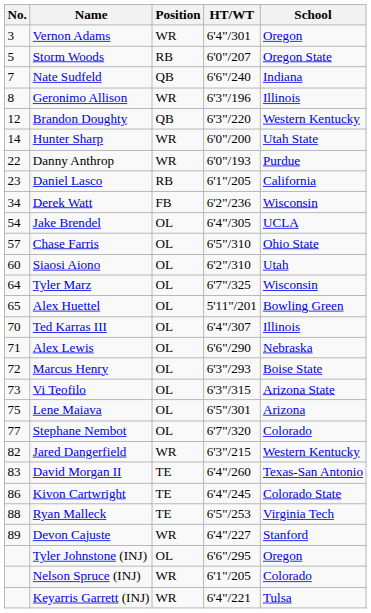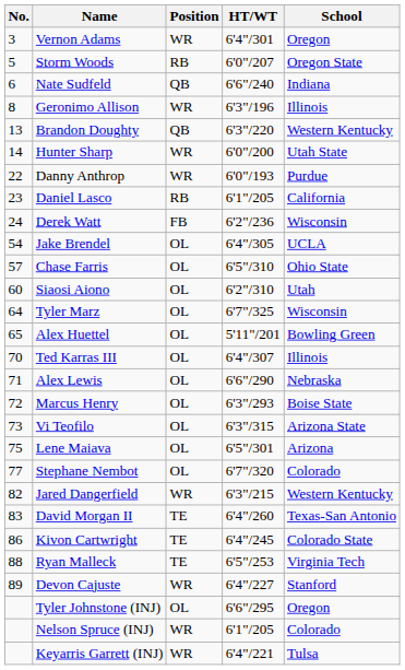 <table class="wikitable">
 <tr>
 <th>No.</th>
 <th>Name</th>
 <th>Position</th>
 <th>HT/WT</th>
 <th>School</th>
 </tr>
 <tr>
 <td>3</td>
 <td><a href='#'>Vernon Adams</a></td>
 <td>WR</td>
 <td>6'4"/301</td>
 <td><a href='#'>Oregon</a></td>
 </tr>
 <tr>
 <td>5</td>
 <td><a href='#'>Storm Woods</a></td>
 <td>RB</td>
 <td>6'0"/207</td>
 <td><a href='#'>Oregon State</a></td>
 </tr>
 <tr>
-<td>7</td>
+<td>6</td>
 <td><a href='#'>Nate Sudfeld</a></td>
 <td>QB</td>
 <td>6'6"/240</td>
 <td><a href='#'>Indiana</a></td>
 </tr>
 <tr>
 <td>8</td>
 <td><a href='#'>Geronimo Allison</a></td>
 <td>WR</td>
 <td>6'3"/196</td>
 <td><a href='#'>Illinois</a></td>
 </tr>
 <tr>
-<td>12</td>
+<td>13</td>
 <td><a href='#'>Brandon Doughty</a></td>
 <td>QB</td>
 <td>6'3"/220</td>
 <td><a href='#'>Western Kentucky</a></td>
 </tr>
 <tr>
 <td>14</td>
 <td><a href='#'>Hunter Sharp</a></td>
 <td>WR</td>
 <td>6'0"/200</td>
 <td><a href='#'>Utah State</a></td>
 </tr>
 <tr>
 <td>22</td>
 <td>Danny Anthrop</td>
 <td>WR</td>
 <td>6'0"/193</td>
 <td><a href='#'>Purdue</a></td>
 </tr>
 <tr>
 <td>23</td>
 <td><a href='#'>Daniel Lasco</a></td>
 <td>RB</td>
 <td>6'1"/205</td>
 <td><a href='#'>California</a></td>
 </tr>
 <tr>
-<td>34</td>
+<td>24</td>
 <td><a href='#'>Derek Watt</a></td>
 <td>FB</td>
 <td>6'2"/236</td>
 <td><a href='#'>Wisconsin</a></td>
 </tr>
 <tr>
 <td>54</td>
 <td><a href='#'>Jake Brendel</a></td>
 <td>OL</td>
 <td>6'4"/305</td>
 <td><a href='#'>UCLA</a></td>
 </tr>
 <tr>
 <td>57</td>
 <td><a href='#'>Chase Farris</a></td>
 <td>OL</td>
 <td>6'5"/310</td>
 <td><a href='#'>Ohio State</a></td>
 </tr>
 <tr>
 <td>60</td>
 <td><a href='#'>Siaosi Aiono</a></td>
 <td>OL</td>
 <td>6'2"/310</td>
 <td><a href='#'>Utah</a></td>
 </tr>
 <tr>
 <td>64</td>
 <td><a href='#'>Tyler Marz</a></td>
 <td>OL</td>
 <td>6'7"/325</td>
 <td><a href='#'>Wisconsin</a></td>
 </tr>
 <tr>
 <td>65</td>
 <td><a href='#'>Alex Huettel</a></td>
 <td>OL</td>
 <td>5'11"/201</td>
 <td><a href='#'>Bowling Green</a></td>
 </tr>
 <tr>
 <td>70</td>
 <td><a href='#'>Ted Karras III</a></td>
 <td>OL</td>
 <td>6'4"/307</td>
 <td><a href='#'>Illinois</a></td>
 </tr>
 <tr>
 <td>71</td>
 <td><a href='#'>Alex Lewis</a></td>
 <td>OL</td>
 <td>6'6"/290</td>
 <td><a href='#'>Nebraska</a></td>
 </tr>
 <tr>
 <td>72</td>
 <td><a href='#'>Marcus Henry</a></td>
 <td>OL</td>
 <td>6'3"/293</td>
 <td><a href='#'>Boise State</a></td>
 </tr>
 <tr>
 <td>73</td>
 <td><a href='#'>Vi Teofilo</a></td>
 <td>OL</td>
 <td>6'3"/315</td>
 <td><a href='#'>Arizona State</a></td>
 </tr>
 <tr>
 <td>75</td>
 <td><a href='#'>Lene Maiava</a></td>
 <td>OL</td>
 <td>6'5"/301</td>
 <td><a href='#'>Arizona</a></td>
 </tr>
 <tr>
 <td>77</td>
 <td><a href='#'>Stephane Nembot</a></td>
 <td>OL</td>
 <td>6'7"/320</td>
 <td><a href='#'>Colorado</a></td>
 </tr>
 <tr>
 <td>82</td>
 <td><a href='#'>Jared Dangerfield</a></td>
 <td>WR</td>
 <td>6'3"/215</td>
 <td><a href='#'>Western Kentucky</a></td>
 </tr>
 <tr>
 <td>83</td>
 <td><a href='#'>David Morgan II</a></td>
 <td>TE</td>
 <td>6'4"/260</td>
 <td><a href='#'>Texas-San Antonio</a></td>
 </tr>
 <tr>
 <td>86</td>
 <td><a href='#'>Kivon Cartwright</a></td>
 <td>TE</td>
 <td>6'4"/245</td>
 <td><a href='#'>Colorado State</a></td>
 </tr>
 <tr>
 <td>88</td>
 <td><a href='#'>Ryan Malleck</a></td>
 <td>TE</td>
 <td>6'5"/253</td>
 <td><a href='#'>Virginia Tech</a></td>
 </tr>
 <tr>
 <td>89</td>
 <td><a href='#'>Devon Cajuste</a></td>
 <td>WR</td>
 <td>6'4"/227</td>
 <td><a href='#'>Stanford</a></td>
 </tr>
 <tr>
 <td></td>
 <td><a href='#'>Tyler Johnstone</a> (INJ)</td>
 <td>OL</td>
 <td>6'6"/295</td>
 <td><a href='#'>Oregon</a></td>
 </tr>
 <tr>
 <td></td>
 <td><a href='#'>Nelson Spruce</a> (INJ)</td>
 <td>WR</td>
 <td>6'1"/205</td>
 <td><a href='#'>Colorado</a></td>
 </tr>
 <tr>
 <td></td>
 <td><a href='#'>Keyarris Garrett</a> (INJ)</td>
 <td>WR</td>
 <td>6'4"/221</td>
 <td><a href='#'>Tulsa</a></td>
 </tr>
 </table>
